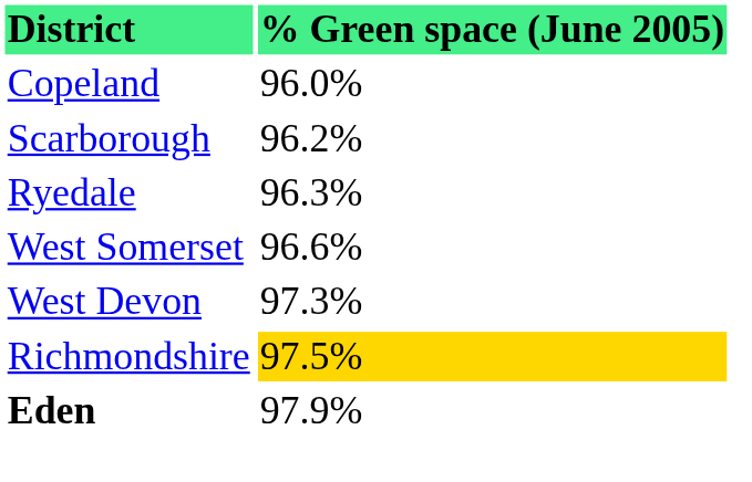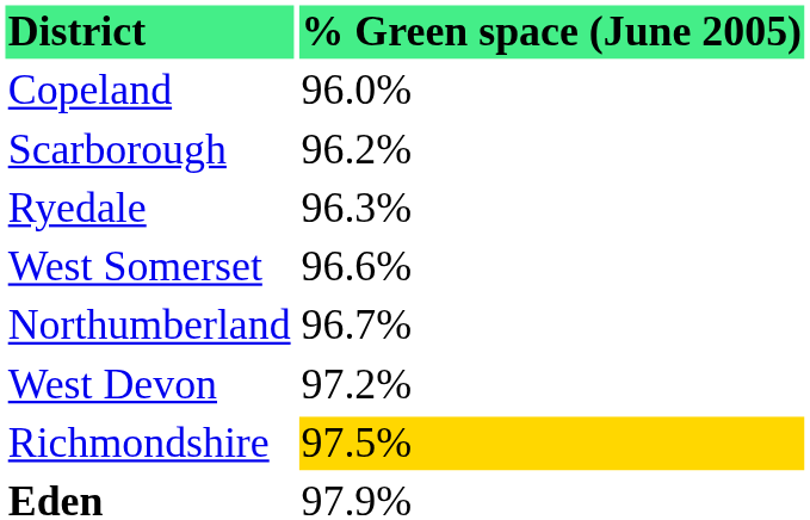 <table>
 <tr style="background: #44EE88" align="left">
 <th>District</th>
 <th>% Green space (June 2005)</th>
 </tr>
 <tr>
 <td><a href='#'>Copeland</a></td>
 <td>96.0%</td>
 </tr>
 <tr>
 <td><a href='#'>Scarborough</a></td>
 <td>96.2%</td>
 </tr>
 <tr>
 <td><a href='#'>Ryedale</a></td>
 <td>96.3%</td>
 </tr>
 <tr>
 <td><a href='#'>West Somerset</a></td>
 <td>96.6%</td>
 </tr>
 <tr>
+<td><a href='#'>Northumberland</a></td>
+<td>96.7%</td>
+</tr>
+<tr>
 <td><a href='#'>West Devon</a></td>
-<td>97.3%</td>
+<td>97.2%</td>
 </tr>
 <tr>
 <td><a href='#'>Richmondshire</a></td>
 <td style="background: gold;">97.5%</td>
 </tr>
 <tr>
 <td><strong>Eden</strong></td>
 <td>97.9%</td>
 </tr>
 </table>
